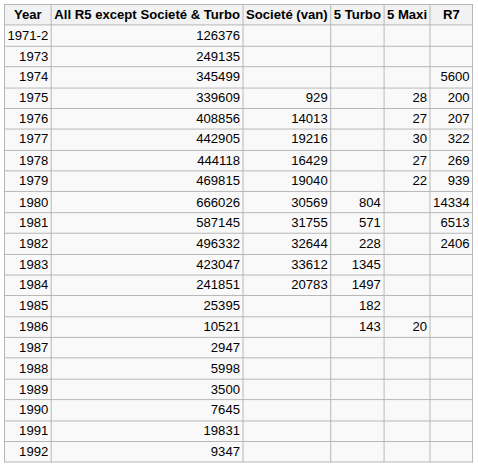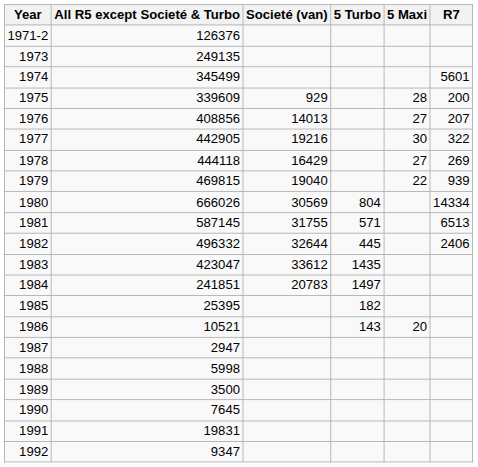 <table class="wikitable sortable" style="text-align:right;">
 <tr>
 <th>Year</th>
 <th>All R5 except Societé & Turbo</th>
 <th>Societé (van)</th>
 <th>5 Turbo</th>
 <th>5 Maxi</th>
 <th>R7</th>
 </tr>
 <tr>
 <td>1971-2</td>
 <td>126376</td>
 <td></td>
 <td></td>
 <td></td>
 <td></td>
 </tr>
 <tr>
 <td>1973</td>
 <td>249135</td>
 <td></td>
 <td></td>
 <td></td>
 <td></td>
 </tr>
 <tr>
 <td>1974</td>
 <td>345499</td>
 <td></td>
 <td></td>
 <td></td>
-<td>5600</td>
+<td>5601</td>
 </tr>
 <tr>
 <td>1975</td>
 <td>339609</td>
 <td>929</td>
 <td></td>
 <td>28</td>
 <td>200</td>
 </tr>
 <tr>
 <td>1976</td>
 <td>408856</td>
 <td>14013</td>
 <td></td>
 <td>27</td>
 <td>207</td>
 </tr>
 <tr>
 <td>1977</td>
 <td>442905</td>
 <td>19216</td>
 <td></td>
 <td>30</td>
 <td>322</td>
 </tr>
 <tr>
 <td>1978</td>
 <td>444118</td>
 <td>16429</td>
 <td></td>
 <td>27</td>
 <td>269</td>
 </tr>
 <tr>
 <td>1979</td>
 <td>469815</td>
 <td>19040</td>
 <td></td>
 <td>22</td>
 <td>939</td>
 </tr>
 <tr>
 <td>1980</td>
 <td>666026</td>
 <td>30569</td>
 <td>804</td>
 <td></td>
 <td>14334</td>
 </tr>
 <tr>
 <td>1981</td>
 <td>587145</td>
 <td>31755</td>
 <td>571</td>
 <td></td>
 <td>6513</td>
 </tr>
 <tr>
 <td>1982</td>
 <td>496332</td>
 <td>32644</td>
-<td>228</td>
+<td>445</td>
 <td></td>
 <td>2406</td>
 </tr>
 <tr>
 <td>1983</td>
 <td>423047</td>
 <td>33612</td>
-<td>1345</td>
+<td>1435</td>
 <td></td>
 <td></td>
 </tr>
 <tr>
 <td>1984</td>
 <td>241851</td>
 <td>20783</td>
 <td>1497</td>
 <td></td>
 <td></td>
 </tr>
 <tr>
 <td>1985</td>
 <td>25395</td>
 <td></td>
 <td>182</td>
 <td></td>
 <td></td>
 </tr>
 <tr>
 <td>1986</td>
 <td>10521</td>
 <td></td>
 <td>143</td>
 <td>20</td>
 <td></td>
 </tr>
 <tr>
 <td>1987</td>
 <td>2947</td>
 <td></td>
 <td></td>
 <td></td>
 <td></td>
 </tr>
 <tr>
 <td>1988</td>
 <td>5998</td>
 <td></td>
 <td></td>
 <td></td>
 <td></td>
 </tr>
 <tr>
 <td>1989</td>
 <td>3500</td>
 <td></td>
 <td></td>
 <td></td>
 <td></td>
 </tr>
 <tr>
 <td>1990</td>
 <td>7645</td>
 <td></td>
 <td></td>
 <td></td>
 <td></td>
 </tr>
 <tr>
 <td>1991</td>
 <td>19831</td>
 <td></td>
 <td></td>
 <td></td>
 <td></td>
 </tr>
 <tr>
 <td>1992</td>
 <td>9347</td>
 <td></td>
 <td></td>
 <td></td>
 <td></td>
 </tr>
 </table>
